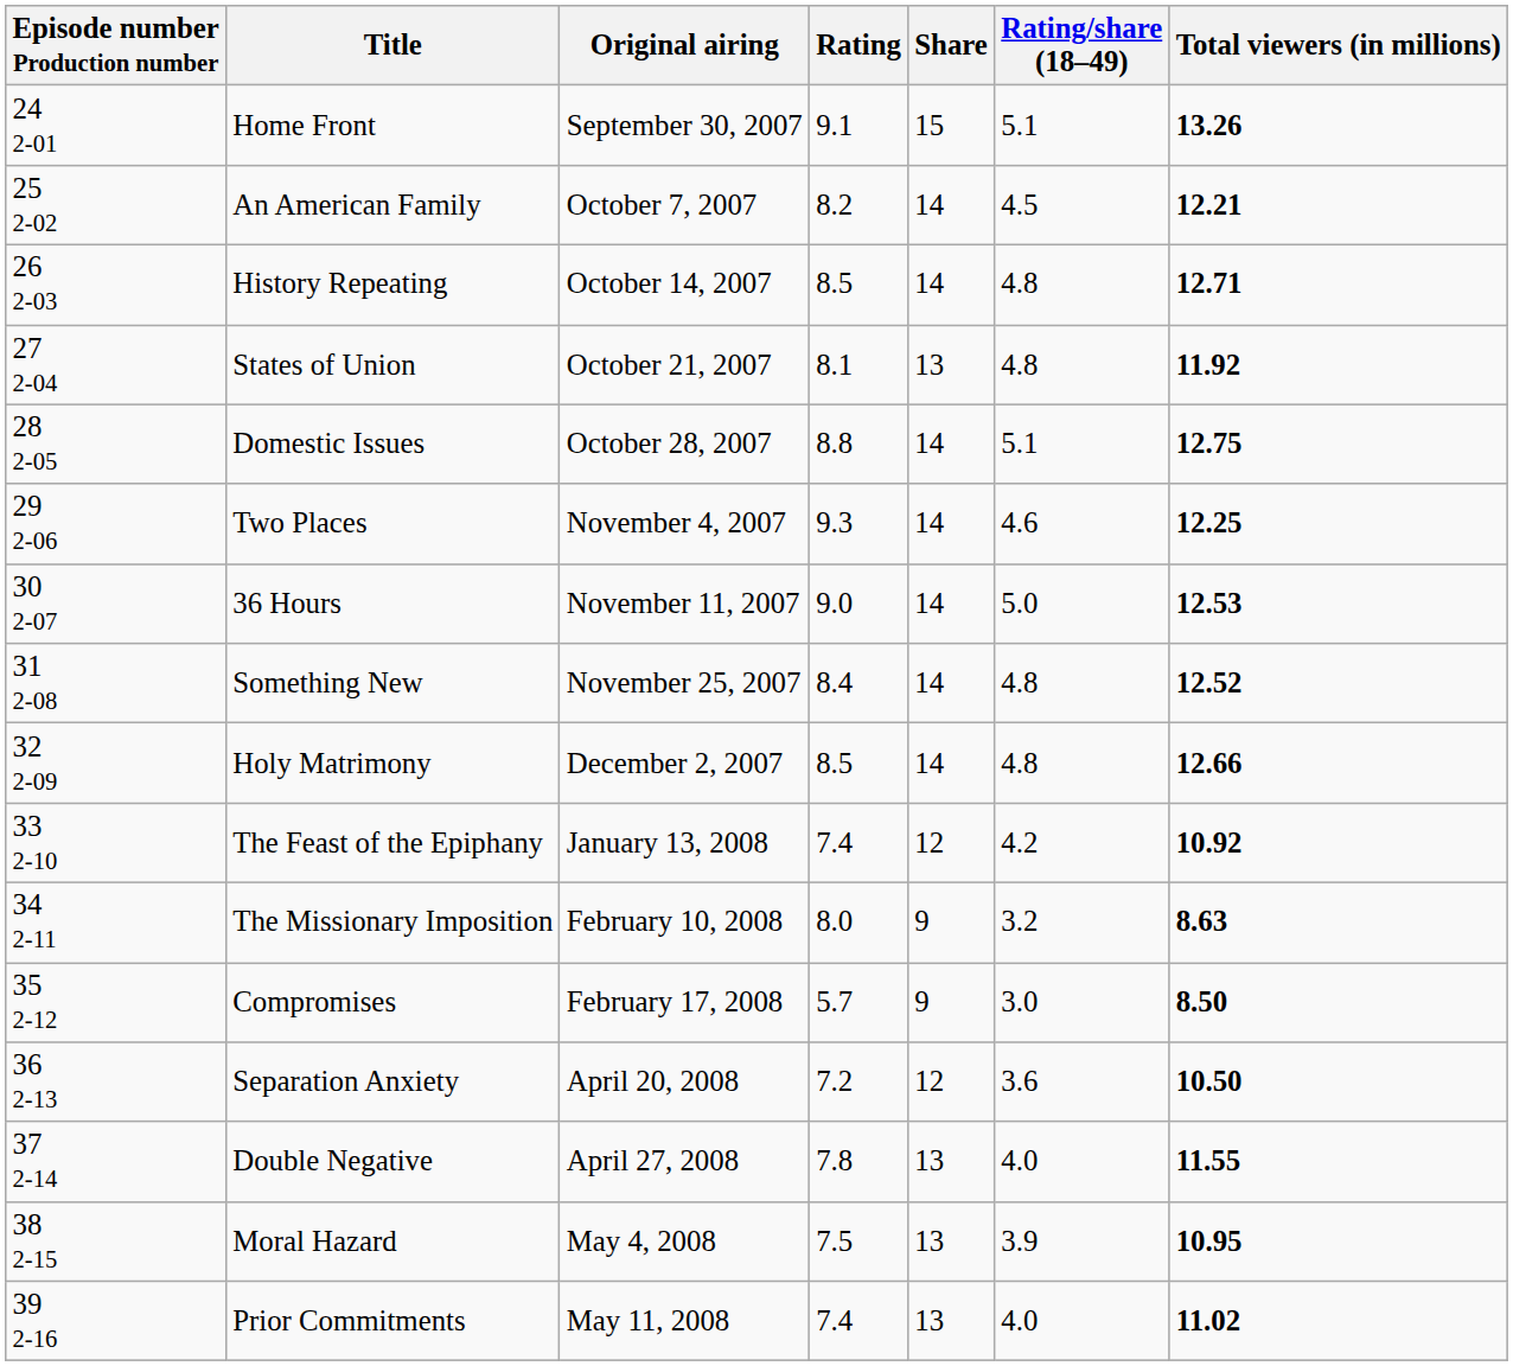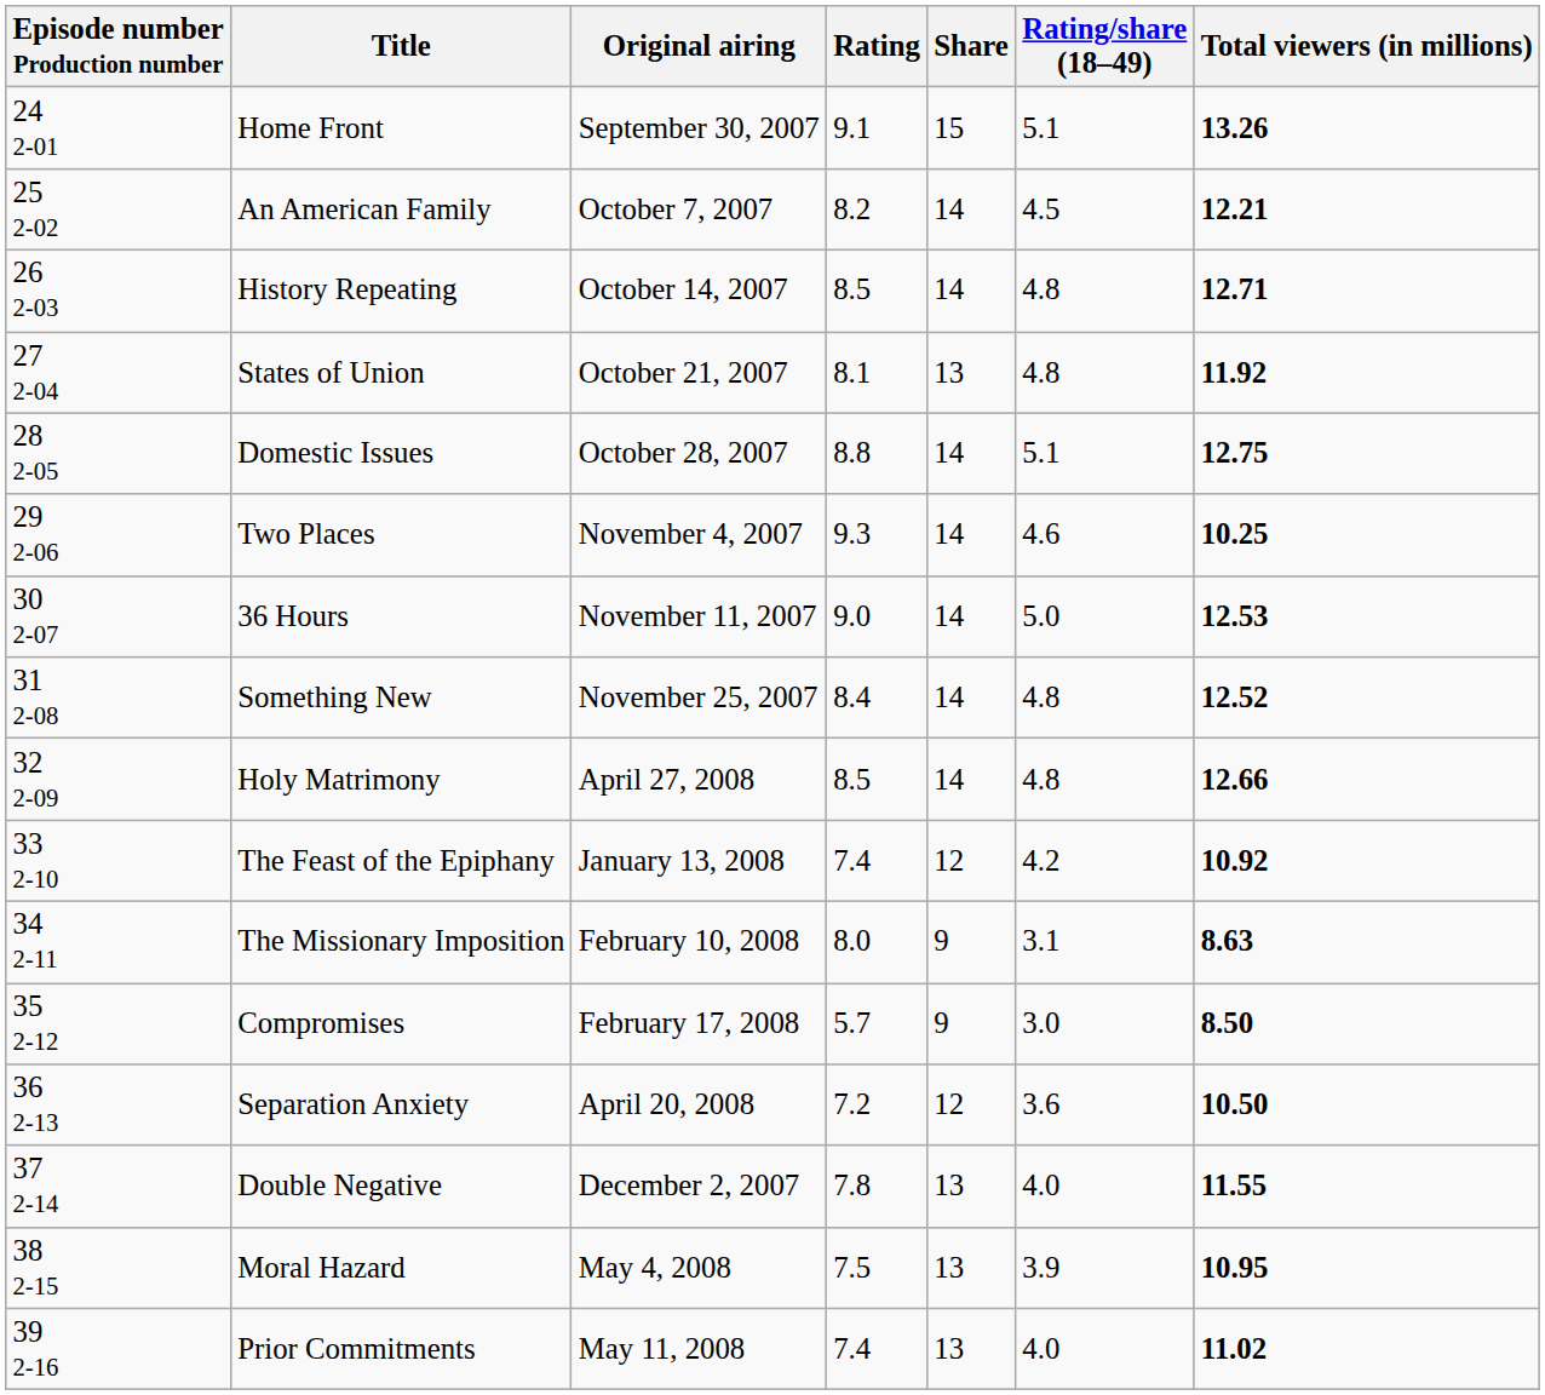 <table class="wikitable" text-align:center; width: 96%; margin-left: auto; margin-right: auto;">
 <tr>
 <th>Episode number<br><small>Production number</small></th>
 <th>Title</th>
 <th>Original airing</th>
 <th>Rating</th>
 <th>Share</th>
 <th><a href='#'>Rating/share</a><br>(18–49)</th>
 <th>Total viewers (in millions)</th>
 </tr>
 <tr>
 <td>24<br><small>2-01</small></td>
 <td>Home Front</td>
 <td>September 30, 2007</td>
 <td>9.1</td>
 <td>15</td>
 <td>5.1</td>
 <td><strong>13.26</strong></td>
 </tr>
 <tr>
 <td>25<br><small>2-02</small></td>
 <td>An American Family</td>
 <td>October 7, 2007</td>
 <td>8.2</td>
 <td>14</td>
 <td>4.5</td>
 <td><strong>12.21</strong></td>
 </tr>
 <tr>
 <td>26<br><small>2-03</small></td>
 <td>History Repeating</td>
 <td>October 14, 2007</td>
 <td>8.5</td>
 <td>14</td>
 <td>4.8</td>
 <td><strong>12.71</strong></td>
 </tr>
 <tr>
 <td>27<br><small>2-04</small></td>
 <td>States of Union</td>
 <td>October 21, 2007</td>
 <td>8.1</td>
 <td>13</td>
 <td>4.8</td>
 <td><strong>11.92</strong></td>
 </tr>
 <tr>
 <td>28<br><small>2-05</small></td>
 <td>Domestic Issues</td>
 <td>October 28, 2007</td>
 <td>8.8</td>
 <td>14</td>
 <td>5.1</td>
 <td><strong>12.75</strong></td>
 </tr>
 <tr>
 <td>29<br><small>2-06</small></td>
 <td>Two Places</td>
 <td>November 4, 2007</td>
 <td>9.3</td>
 <td>14</td>
 <td>4.6</td>
-<td><strong>12.25</strong></td>
+<td><strong>10.25</strong></td>
 </tr>
 <tr>
 <td>30<br><small>2-07</small></td>
 <td>36 Hours</td>
 <td>November 11, 2007</td>
 <td>9.0</td>
 <td>14</td>
 <td>5.0</td>
 <td><strong>12.53</strong></td>
 </tr>
 <tr>
 <td>31<br><small>2-08</small></td>
 <td>Something New</td>
 <td>November 25, 2007</td>
 <td>8.4</td>
 <td>14</td>
 <td>4.8</td>
 <td><strong>12.52</strong></td>
 </tr>
 <tr>
 <td>32<br><small>2-09</small></td>
 <td>Holy Matrimony</td>
-<td>December 2, 2007</td>
+<td>April 27, 2008</td>
 <td>8.5</td>
 <td>14</td>
 <td>4.8</td>
 <td><strong>12.66</strong></td>
 </tr>
 <tr>
 <td>33<br><small>2-10</small></td>
 <td>The Feast of the Epiphany</td>
 <td>January 13, 2008</td>
 <td>7.4</td>
 <td>12</td>
 <td>4.2</td>
 <td><strong>10.92</strong></td>
 </tr>
 <tr>
 <td>34<br><small>2-11</small></td>
 <td>The Missionary Imposition</td>
 <td>February 10, 2008</td>
 <td>8.0</td>
 <td>9</td>
-<td>3.2</td>
+<td>3.1</td>
 <td><strong>8.63</strong></td>
 </tr>
 <tr>
 <td>35<br><small>2-12</small></td>
 <td>Compromises</td>
 <td>February 17, 2008</td>
 <td>5.7</td>
 <td>9</td>
 <td>3.0</td>
 <td><strong>8.50</strong></td>
 </tr>
 <tr>
 <td>36<br><small>2-13</small></td>
 <td>Separation Anxiety</td>
 <td>April 20, 2008</td>
 <td>7.2</td>
 <td>12</td>
 <td>3.6</td>
 <td><strong>10.50</strong></td>
 </tr>
 <tr>
 <td>37<br><small>2-14</small></td>
 <td>Double Negative</td>
-<td>April 27, 2008</td>
+<td>December 2, 2007</td>
 <td>7.8</td>
 <td>13</td>
 <td>4.0</td>
 <td><strong>11.55</strong></td>
 </tr>
 <tr>
 <td>38<br><small>2-15</small></td>
 <td>Moral Hazard</td>
 <td>May 4, 2008</td>
 <td>7.5</td>
 <td>13</td>
 <td>3.9</td>
 <td><strong>10.95</strong></td>
 </tr>
 <tr>
 <td>39<br><small>2-16</small></td>
 <td>Prior Commitments</td>
 <td>May 11, 2008</td>
 <td>7.4</td>
 <td>13</td>
 <td>4.0</td>
 <td><strong>11.02</strong></td>
 </tr>
 </table>
